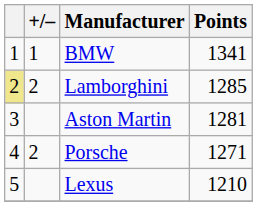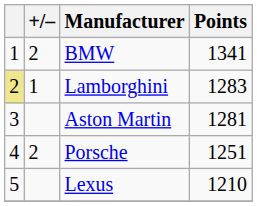 <table class="wikitable" style="font-size: 95%;">
 <tr>
 <th scope="col"></th>
 <th scope="col">+/–</th>
 <th scope="col">Manufacturer</th>
 <th scope="col">Points</th>
 </tr>
 <tr>
 <td align=center>1</td>
-<td align="left"> 1</td>
+<td align="left"> 2</td>
 <td> <a href='#'>BMW</a></td>
 <td align=right>1341</td>
 </tr>
 <tr>
 <td align=center style="background: khaki;">2</td>
-<td align="left"> 2</td>
+<td align="left"> 1</td>
 <td> <a href='#'>Lamborghini</a></td>
-<td align=right>1285</td>
+<td align=right>1283</td>
 </tr>
 <tr>
 <td align=center>3</td>
 <td align="left"></td>
 <td> <a href='#'>Aston Martin</a></td>
 <td align=right>1281</td>
 </tr>
 <tr>
 <td align=center>4</td>
 <td align="left"> 2</td>
 <td> <a href='#'>Porsche</a></td>
-<td align=right>1271</td>
+<td align=right>1251</td>
 </tr>
 <tr>
 <td align=center>5</td>
 <td align="left"></td>
 <td> <a href='#'>Lexus</a></td>
 <td align=right>1210</td>
 </tr>
 <tr>
 </tr>
 </table>
